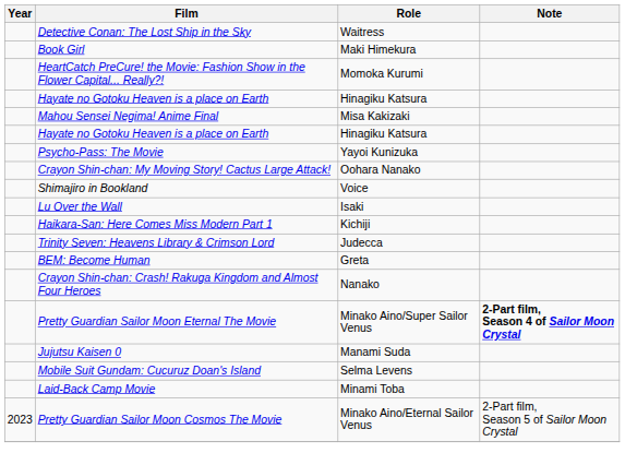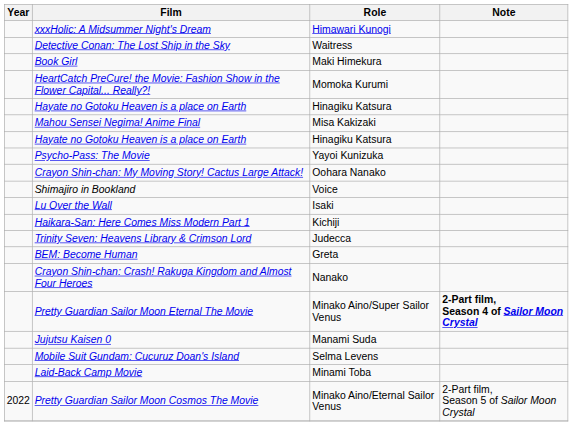 <table class="wikitable">
 <tr>
 <th>Year</th>
 <th>Film</th>
 <th>Role</th>
 <th>Note</th>
+</tr>
+<tr>
+<td></td>
+<td><em><a href='#'>xxxHolic: A Midsummer Night's Dream</a></em></td>
+<td><a href='#'>Himawari Kunogi</a></td>
+<td></td>
 </tr>
 <tr>
 <td></td>
 <td><em><a href='#'>Detective Conan: The Lost Ship in the Sky</a></em></td>
 <td>Waitress</td>
 <td></td>
 </tr>
 <tr>
 <td></td>
 <td><em><a href='#'>Book Girl</a></em></td>
 <td>Maki Himekura</td>
 <td></td>
 </tr>
 <tr>
 <td></td>
 <td><em><a href='#'>HeartCatch PreCure! the Movie: Fashion Show in the Flower Capital... Really?!</a></em></td>
 <td>Momoka Kurumi</td>
 <td></td>
 </tr>
 <tr>
 <td></td>
 <td><em><a href='#'>Hayate no Gotoku Heaven is a place on Earth</a></em></td>
 <td>Hinagiku Katsura</td>
 <td></td>
 </tr>
 <tr>
 <td></td>
 <td><em><a href='#'>Mahou Sensei Negima! Anime Final</a></em></td>
 <td>Misa Kakizaki</td>
 <td></td>
 </tr>
 <tr>
 <td></td>
 <td><em><a href='#'>Hayate no Gotoku Heaven is a place on Earth</a></em></td>
 <td>Hinagiku Katsura</td>
 <td></td>
 </tr>
 <tr>
 <td></td>
 <td><em><a href='#'>Psycho-Pass: The Movie</a></em></td>
 <td>Yayoi Kunizuka</td>
 <td></td>
 </tr>
 <tr>
 <td></td>
 <td><em><a href='#'>Crayon Shin-chan: My Moving Story! Cactus Large Attack!</a></em></td>
 <td>Oohara Nanako</td>
 <td></td>
 </tr>
 <tr>
 <td></td>
 <td><em>Shimajiro in Bookland</em></td>
 <td>Voice</td>
 <td></td>
 </tr>
 <tr>
 <td></td>
 <td><em><a href='#'>Lu Over the Wall</a></em></td>
 <td>Isaki</td>
 <td></td>
 </tr>
 <tr>
 <td></td>
 <td><em><a href='#'>Haikara-San: Here Comes Miss Modern Part 1</a></em></td>
 <td>Kichiji</td>
 <td></td>
 </tr>
 <tr>
 <td></td>
 <td><em><a href='#'>Trinity Seven: Heavens Library & Crimson Lord</a></em></td>
 <td>Judecca</td>
 <td></td>
 </tr>
 <tr>
 <td></td>
 <td><em><a href='#'>BEM: Become Human</a></em></td>
 <td>Greta</td>
 <td></td>
 </tr>
 <tr>
 <td></td>
 <td><em><a href='#'>Crayon Shin-chan: Crash! Rakuga Kingdom and Almost Four Heroes</a></em></td>
 <td>Nanako</td>
 <td></td>
 </tr>
 <tr>
 <td></td>
 <td><em><a href='#'>Pretty Guardian Sailor Moon Eternal The Movie</a></em></td>
 <td>Minako Aino/Super Sailor Venus</td>
 <td><strong>2-Part film,<br>Season 4 of <em><a href='#'>Sailor Moon Crystal</a></em> </strong></td>
 </tr>
 <tr>
 <td></td>
 <td><em><a href='#'>Jujutsu Kaisen 0</a></em></td>
 <td>Manami Suda</td>
 <td></td>
 </tr>
 <tr>
 <td></td>
 <td><em><a href='#'>Mobile Suit Gundam: Cucuruz Doan's Island</a></em></td>
 <td>Selma Levens</td>
 <td></td>
 </tr>
 <tr>
 <td></td>
 <td><em><a href='#'>Laid-Back Camp Movie</a></em></td>
 <td>Minami Toba</td>
 <td></td>
 </tr>
 <tr>
-<td>2023</td>
+<td>2022</td>
 <td><em><a href='#'>Pretty Guardian Sailor Moon Cosmos The Movie</a></em></td>
 <td>Minako Aino/Eternal Sailor Venus</td>
 <td>2-Part film,<br>Season 5 of <em>Sailor Moon Crystal</em> </td>
 </tr>
 <tr>
 </tr>
 </table>
